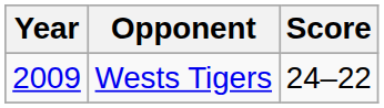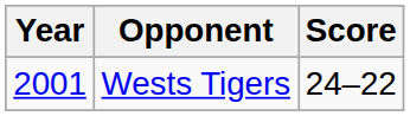 <table class="wikitable">
 <tr>
 <th>Year</th>
 <th>Opponent</th>
 <th>Score</th>
 </tr>
 <tr>
-<td><a href='#'>2009</a></td>
+<td><a href='#'>2001</a></td>
 <td><a href='#'>Wests Tigers</a></td>
 <td>24–22</td>
 </tr>
 </table>
